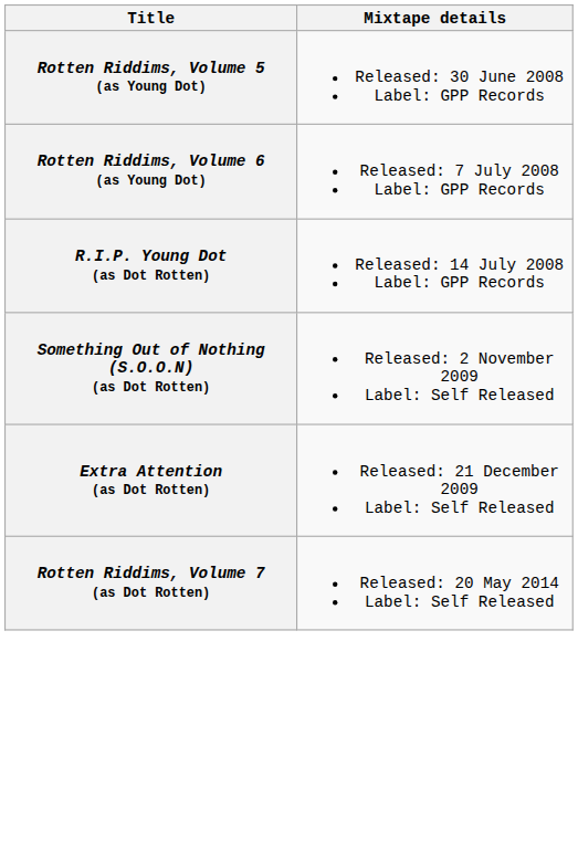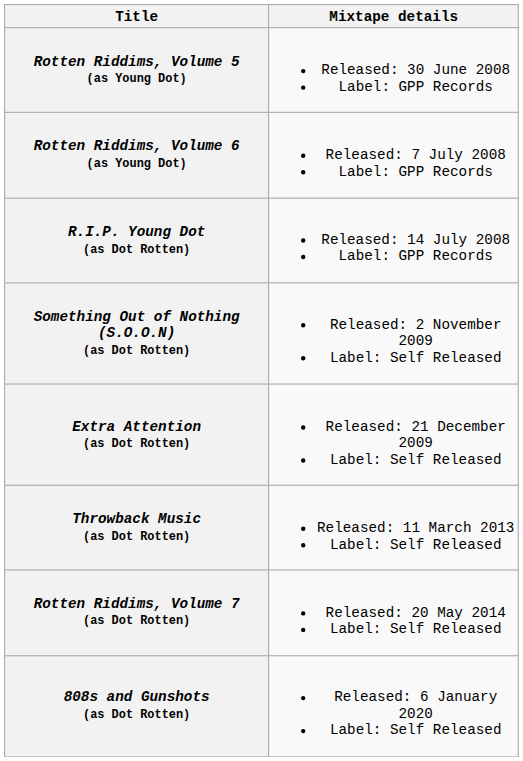 <table class="wikitable" style="text-align:center;">
 <tr>
 <th scope="col" style="width:18em;">Title</th>
 <th scope="col" style="width:17em;">Mixtape details</th>
 </tr>
 <tr>
 <th scope="row"><strong><em>Rotten Riddims, Volume 5</em></strong><br><small>(as Young Dot)</small></th>
 <td><br><ul><li>Released: 30 June 2008</li><li>Label: GPP Records</li></ul></td>
 </tr>
 <tr>
 <th scope="row"><strong><em>Rotten Riddims, Volume 6</em></strong><br><small>(as Young Dot)</small></th>
 <td><br><ul><li>Released: 7 July 2008</li><li>Label: GPP Records</li></ul></td>
 </tr>
 <tr>
 <th scope="row"><strong><em>R.I.P. Young Dot</em></strong><br><small>(as Dot Rotten)</small></th>
 <td><br><ul><li>Released: 14 July 2008</li><li>Label: GPP Records</li></ul></td>
 </tr>
 <tr>
 <th scope="row"><strong><em>Something Out of Nothing (S.O.O.N)</em></strong><br><small>(as Dot Rotten)</small></th>
 <td><br><ul><li>Released: 2 November 2009</li><li>Label: Self Released</li></ul></td>
 </tr>
 <tr>
 <th scope="row"><strong><em>Extra Attention</em></strong><br><small>(as Dot Rotten)</small></th>
 <td><br><ul><li>Released: 21 December 2009</li><li>Label: Self Released</li></ul></td>
 </tr>
 <tr>
+<th scope="row"><strong><em>Throwback Music</em></strong><br><small>(as Dot Rotten)</small></th>
+<td><br><ul><li>Released: 11 March 2013</li><li>Label: Self Released</li></ul></td>
+</tr>
+<tr>
 <th scope="row"><strong><em>Rotten Riddims, Volume 7</em></strong><br><small>(as Dot Rotten)</small></th>
 <td><br><ul><li>Released: 20 May 2014</li><li>Label: Self Released</li></ul></td>
 </tr>
+<tr>
+<th scope="row"><strong><em>808s and Gunshots</em></strong><br><small>(as Dot Rotten)</small></th>
+<td><br><ul><li>Released: 6 January 2020</li><li>Label: Self Released</li></ul></td>
+</tr>
 </table>
